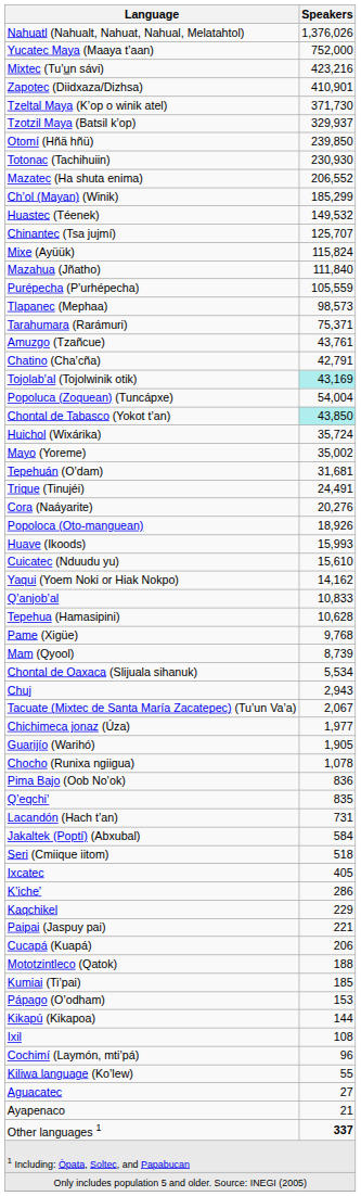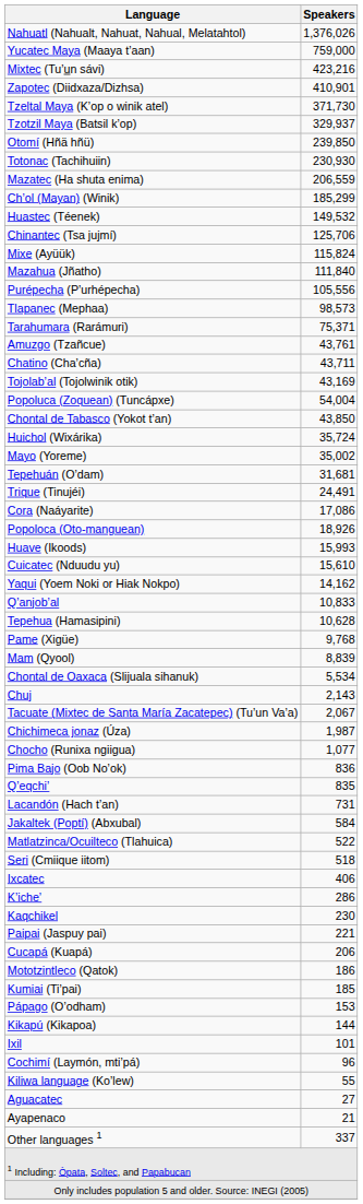 <table class="wikitable sortable" style="font-size:90%">
 <tr>
 <th>Language</th>
 <th>Speakers</th>
 </tr>
 <tr>
 <td><a href='#'>Nahuatl</a> (Nahualt, Nahuat, Nahual, Melatahtol)</td>
 <td align=right>1,376,026</td>
 </tr>
 <tr>
 <td><a href='#'>Yucatec Maya</a> (Maaya tʼaan)</td>
-<td align=right>752,000</td>
+<td align=right>759,000</td>
 </tr>
 <tr>
 <td><a href='#'>Mixtec</a> (Tuʼ<u>u</u>n sávi)</td>
 <td align=right>423,216</td>
 </tr>
 <tr>
 <td><a href='#'>Zapotec</a> (Diidxaza/Dizhsa)</td>
 <td align=right>410,901</td>
 </tr>
 <tr>
 <td><a href='#'>Tzeltal Maya</a> (Kʼop o winik atel)</td>
 <td align=right>371,730</td>
 </tr>
 <tr>
 <td><a href='#'>Tzotzil Maya</a> (Batsil kʼop)</td>
 <td align=right>329,937</td>
 </tr>
 <tr>
 <td><a href='#'>Otomí</a> (Hñä hñü)</td>
 <td align=right>239,850</td>
 </tr>
 <tr>
 <td><a href='#'>Totonac</a> (Tachihuiin)</td>
 <td align=right>230,930</td>
 </tr>
 <tr>
 <td><a href='#'>Mazatec</a> (Ha shuta enima)</td>
-<td align=right>206,552</td>
+<td align=right>206,559</td>
 </tr>
 <tr>
 <td><a href='#'>Chʼol (Mayan)</a> (Winik)</td>
 <td align=right>185,299</td>
 </tr>
 <tr>
 <td><a href='#'>Huastec</a> (Téenek)</td>
 <td align=right>149,532</td>
 </tr>
 <tr>
 <td><a href='#'>Chinantec</a> (Tsa jujmí)</td>
-<td align=right>125,707</td>
+<td align=right>125,706</td>
 </tr>
 <tr>
 <td><a href='#'>Mixe</a> (Ayüük)</td>
 <td align=right>115,824</td>
 </tr>
 <tr>
 <td><a href='#'>Mazahua</a> (Jñatho)</td>
 <td align=right>111,840</td>
 </tr>
 <tr>
 <td><a href='#'>Purépecha</a> (Pʼurhépecha)</td>
-<td align=right>105,559</td>
+<td align=right>105,556</td>
 </tr>
 <tr>
 <td><a href='#'>Tlapanec</a> (Mephaa)</td>
 <td align=right>98,573</td>
 </tr>
 <tr>
 <td><a href='#'>Tarahumara</a> (Rarámuri)</td>
 <td align=right>75,371</td>
 </tr>
 <tr>
 <td><a href='#'>Amuzgo</a> (Tzañcue)</td>
 <td align=right>43,761</td>
 </tr>
 <tr>
 <td><a href='#'>Chatino</a> (Chaʼcña)</td>
-<td align=right>42,791</td>
+<td align=right>43,711</td>
 </tr>
 <tr>
 <td><a href='#'>Tojolabʼal</a> (Tojolwinik otik)</td>
-<td align=right style="background: paleturquoise;">43,169</td>
+<td align=right>43,169</td>
 </tr>
 <tr>
 <td><a href='#'>Popoluca (Zoquean)</a> (Tuncápxe)</td>
 <td align=right>54,004</td>
 </tr>
 <tr>
 <td><a href='#'>Chontal de Tabasco</a> (Yokot tʼan)</td>
-<td align=right style="background: paleturquoise;">43,850</td>
+<td align=right>43,850</td>
 </tr>
 <tr>
 <td><a href='#'>Huichol</a> (Wixárika)</td>
 <td align=right>35,724</td>
 </tr>
 <tr>
 <td><a href='#'>Mayo</a> (Yoreme)</td>
 <td align=right>35,002</td>
 </tr>
 <tr>
 <td><a href='#'>Tepehuán</a> (Oʼdam)</td>
 <td align=right>31,681</td>
 </tr>
 <tr>
 <td><a href='#'>Trique</a> (Tinujéi)</td>
 <td align=right>24,491</td>
 </tr>
 <tr>
 <td><a href='#'>Cora</a> (Naáyarite)</td>
-<td align=right>20,276</td>
+<td align=right>17,086</td>
 </tr>
 <tr>
 <td><a href='#'>Popoloca (Oto-manguean)</a></td>
 <td align=right>18,926</td>
 </tr>
 <tr>
 <td><a href='#'>Huave</a> (Ikoods)</td>
 <td align=right>15,993</td>
 </tr>
 <tr>
 <td><a href='#'>Cuicatec</a> (Nduudu yu)</td>
 <td align=right>15,610</td>
 </tr>
 <tr>
 <td><a href='#'>Yaqui</a> (Yoem Noki or Hiak Nokpo)</td>
 <td align=right>14,162</td>
 </tr>
 <tr>
 <td><a href='#'>Qʼanjobʼal</a></td>
 <td align=right>10,833</td>
 </tr>
 <tr>
 <td><a href='#'>Tepehua</a> (Hamasipini)</td>
 <td align=right>10,628</td>
 </tr>
 <tr>
 <td><a href='#'>Pame</a> (Xigüe)</td>
 <td align=right>9,768</td>
 </tr>
 <tr>
 <td><a href='#'>Mam</a> (Qyool)</td>
-<td align=right>8,739</td>
+<td align=right>8,839</td>
 </tr>
 <tr>
 <td><a href='#'>Chontal de Oaxaca</a> (Slijuala sihanuk)</td>
 <td align=right>5,534</td>
 </tr>
 <tr>
 <td><a href='#'>Chuj</a></td>
-<td align=right>2,943</td>
+<td align=right>2,143</td>
 </tr>
 <tr>
 <td><a href='#'>Tacuate (Mixtec de Santa María Zacatepec)</a> (Tuʼun Vaʼa)</td>
 <td align=right>2,067</td>
 </tr>
 <tr>
 <td><a href='#'>Chichimeca jonaz</a> (Úza)</td>
-<td align=right>1,977</td>
-</tr>
-<tr>
-<td><a href='#'>Guarijío</a> (Warihó)</td>
-<td align=right>1,905</td>
+<td align=right>1,987</td>
 </tr>
 <tr>
 <td><a href='#'>Chocho</a> (Runixa ngiigua)</td>
-<td align=right>1,078</td>
+<td align=right>1,077</td>
 </tr>
 <tr>
 <td><a href='#'>Pima Bajo</a> (Oob Noʼok)</td>
 <td align=right>836</td>
 </tr>
 <tr>
 <td><a href='#'>Qʼeqchiʼ</a></td>
 <td align=right>835</td>
 </tr>
 <tr>
 <td><a href='#'>Lacandón</a> (Hach tʼan)</td>
 <td align=right>731</td>
 </tr>
 <tr>
 <td><a href='#'>Jakaltek (Poptí)</a> (Abxubal)</td>
 <td align=right>584</td>
 </tr>
 <tr>
+<td><a href='#'>Matlatzinca/Ocuilteco</a> (Tlahuica)</td>
+<td align=right>522</td>
+</tr>
+<tr>
 <td><a href='#'>Seri</a> (Cmiique iitom)</td>
 <td align=right>518</td>
 </tr>
 <tr>
 <td><a href='#'>Ixcatec</a></td>
-<td align=right>405</td>
+<td align=right>406</td>
 </tr>
 <tr>
 <td><a href='#'>Kʼicheʼ</a></td>
 <td align=right>286</td>
 </tr>
 <tr>
 <td><a href='#'>Kaqchikel</a></td>
-<td align=right>229</td>
+<td align=right>230</td>
 </tr>
 <tr>
 <td><a href='#'>Paipai</a> (Jaspuy pai)</td>
 <td align=right>221</td>
 </tr>
 <tr>
 <td><a href='#'>Cucapá</a> (Kuapá)</td>
 <td align=right>206</td>
 </tr>
 <tr>
 <td><a href='#'>Mototzintleco</a> (Qatok)</td>
-<td align=right>188</td>
+<td align=right>186</td>
 </tr>
 <tr>
 <td><a href='#'>Kumiai</a> (Tiʼpai)</td>
 <td align=right>185</td>
 </tr>
 <tr>
 <td><a href='#'>Pápago</a> (Oʼodham)</td>
 <td align=right>153</td>
 </tr>
 <tr>
 <td><a href='#'>Kikapú</a> (Kikapoa)</td>
 <td align=right>144</td>
 </tr>
 <tr>
 <td><a href='#'>Ixil</a></td>
-<td align=right>108</td>
+<td align=right>101</td>
 </tr>
 <tr>
 <td><a href='#'>Cochimí</a> (Laymón, mtiʼpá)</td>
 <td align=right>96</td>
 </tr>
 <tr>
 <td><a href='#'>Kiliwa language</a> (Koʼlew)</td>
 <td align=right>55</td>
 </tr>
 <tr>
 <td><a href='#'>Aguacatec</a></td>
 <td align=right>27</td>
 </tr>
 <tr>
 <td>Ayapenaco</td>
 <td align=right>21</td>
 </tr>
 <tr>
 <td>Other languages <sup>1</sup></td>
-<td align=right><strong>337</strong></td>
+<td align=right>337</td>
 </tr>
 <tr>
 <td colspan=2 style="background:#e9e9e9;" align=left><br><small><sup>1</sup> Including: <a href='#'>Òpata</a>, <a href='#'>Soltec</a>, and <a href='#'>Papabucan</a></small></td>
 </tr>
 <tr>
 <td colspan=2 style="background:#e9e9e9;" align=center><small>Only includes population 5 and older. Source: INEGI (2005)</small> </td>
 </tr>
 <tr>
 </tr>
 </table>
